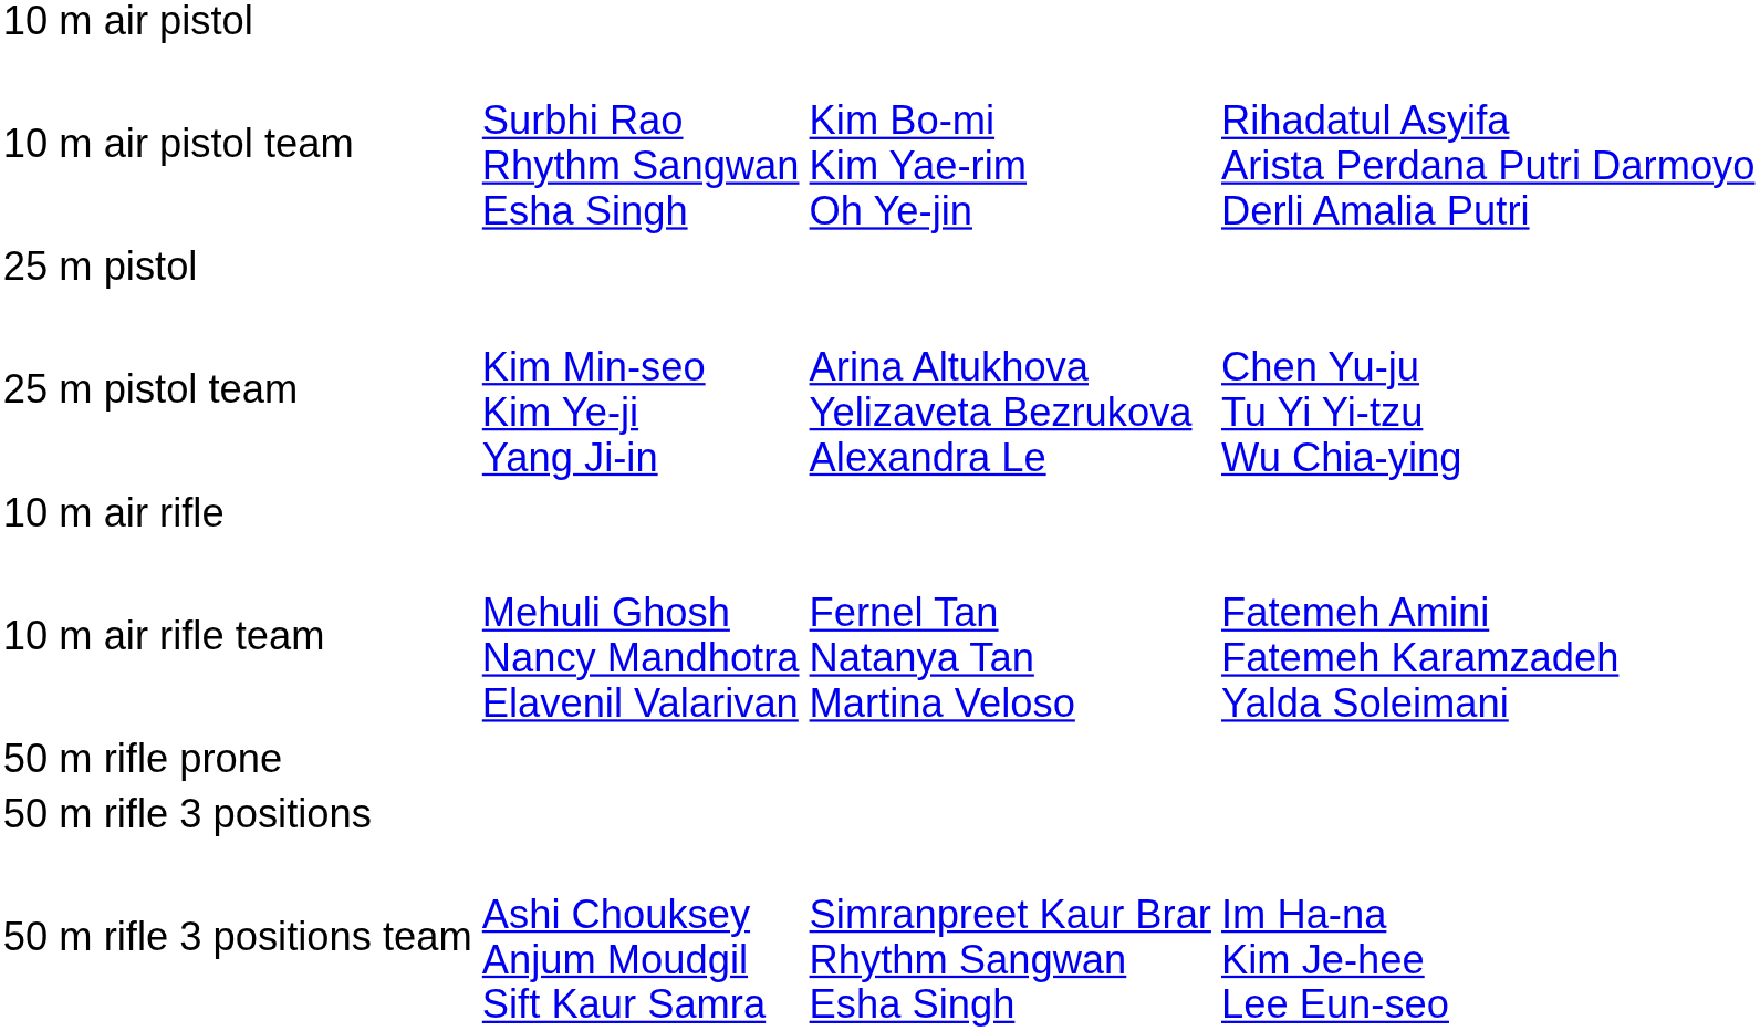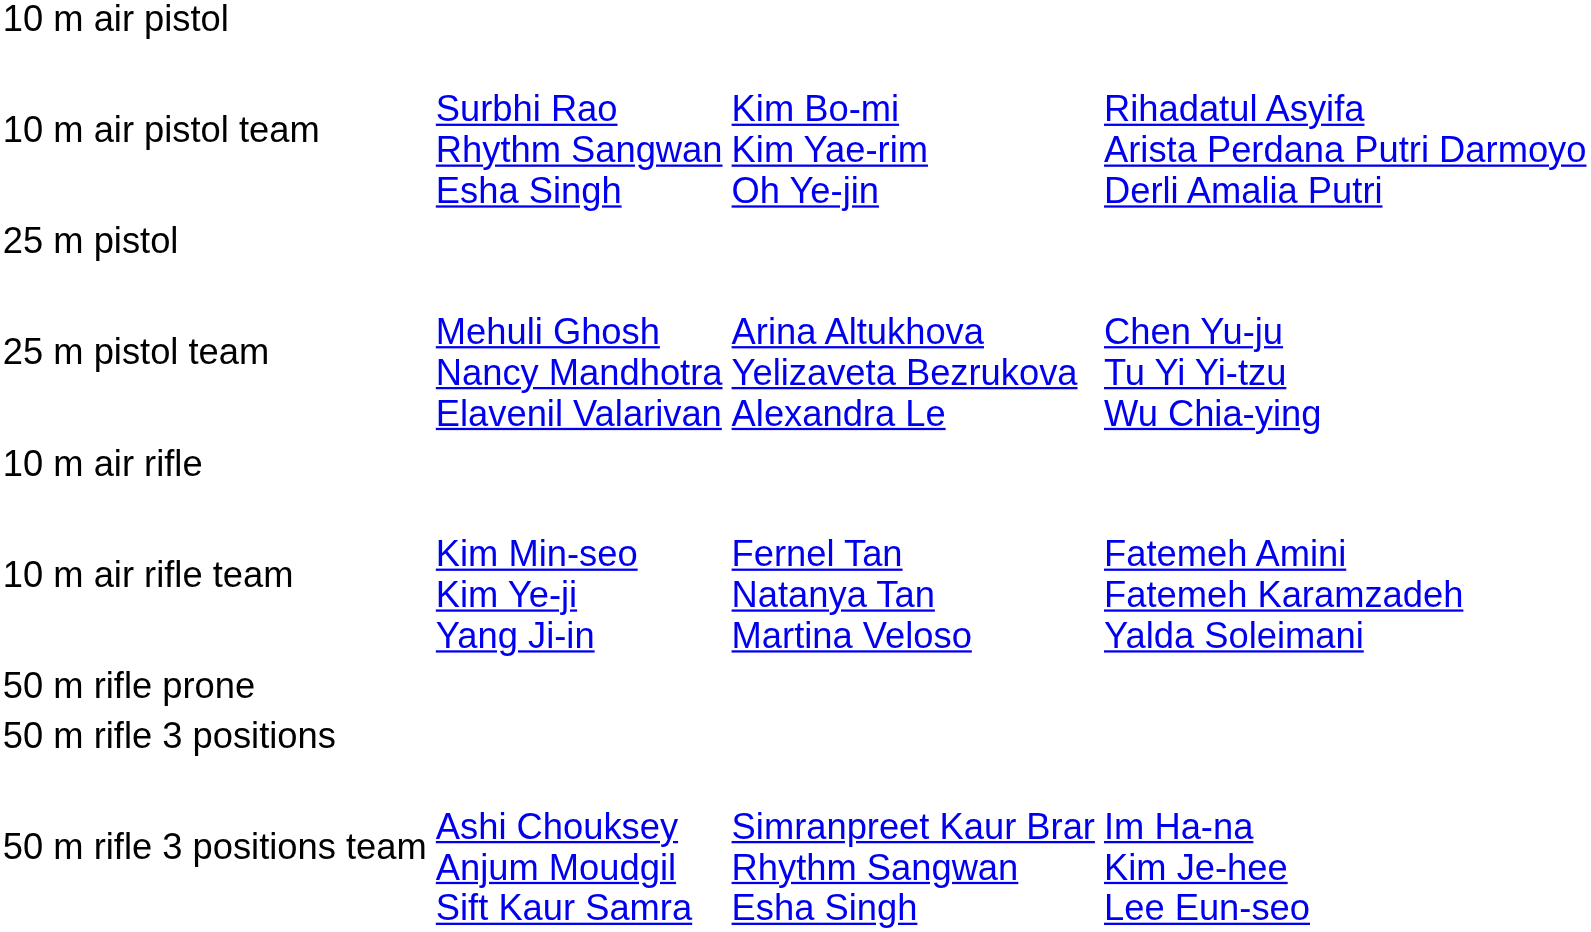 <table>
 <tr>
 <td>10 m air pistol</td>
 <td></td>
 <td></td>
 <td></td>
 </tr>
 <tr>
 <td>10 m air pistol team</td>
 <td><br><a href='#'>Surbhi Rao</a><br><a href='#'>Rhythm Sangwan</a><br><a href='#'>Esha Singh</a></td>
 <td><br><a href='#'>Kim Bo-mi</a><br><a href='#'>Kim Yae-rim</a><br><a href='#'>Oh Ye-jin</a></td>
 <td><br><a href='#'>Rihadatul Asyifa</a><br><a href='#'>Arista Perdana Putri Darmoyo</a><br><a href='#'>Derli Amalia Putri</a></td>
 </tr>
 <tr>
 <td>25 m pistol</td>
 <td></td>
 <td></td>
 <td></td>
 </tr>
 <tr>
 <td>25 m pistol team</td>
-<td><br><a href='#'>Kim Min-seo</a><br><a href='#'>Kim Ye-ji</a><br><a href='#'>Yang Ji-in</a></td>
+<td><br><a href='#'>Mehuli Ghosh</a><br><a href='#'>Nancy Mandhotra</a><br><a href='#'>Elavenil Valarivan</a></td>
 <td><br><a href='#'>Arina Altukhova</a><br><a href='#'>Yelizaveta Bezrukova</a><br><a href='#'>Alexandra Le</a></td>
 <td><br><a href='#'>Chen Yu-ju</a><br><a href='#'>Tu Yi Yi-tzu</a><br><a href='#'>Wu Chia-ying</a></td>
 </tr>
 <tr>
 <td>10 m air rifle</td>
 <td></td>
 <td></td>
 <td></td>
 </tr>
 <tr>
 <td>10 m air rifle team</td>
-<td><br><a href='#'>Mehuli Ghosh</a><br><a href='#'>Nancy Mandhotra</a><br><a href='#'>Elavenil Valarivan</a></td>
+<td><br><a href='#'>Kim Min-seo</a><br><a href='#'>Kim Ye-ji</a><br><a href='#'>Yang Ji-in</a></td>
 <td><br><a href='#'>Fernel Tan</a><br><a href='#'>Natanya Tan</a><br><a href='#'>Martina Veloso</a></td>
 <td><br><a href='#'>Fatemeh Amini</a><br><a href='#'>Fatemeh Karamzadeh</a><br><a href='#'>Yalda Soleimani</a></td>
 </tr>
 <tr>
 <td>50 m rifle prone</td>
 <td></td>
 <td></td>
 <td></td>
 </tr>
 <tr>
 <td>50 m rifle 3 positions</td>
 <td></td>
 <td></td>
 <td></td>
 </tr>
 <tr>
 <td>50 m rifle 3 positions team</td>
 <td><br><a href='#'>Ashi Chouksey</a><br><a href='#'>Anjum Moudgil</a><br><a href='#'>Sift Kaur Samra</a></td>
 <td><br><a href='#'>Simranpreet Kaur Brar</a><br><a href='#'>Rhythm Sangwan</a><br><a href='#'>Esha Singh</a></td>
 <td><br><a href='#'>Im Ha-na</a><br><a href='#'>Kim Je-hee</a><br><a href='#'>Lee Eun-seo</a></td>
 </tr>
 </table>
